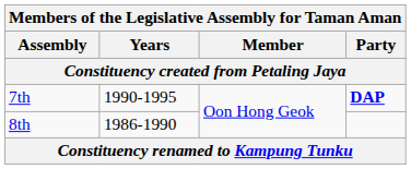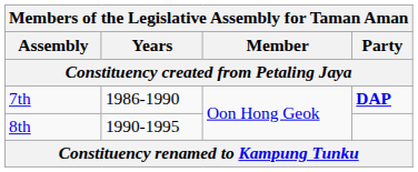 <table class=wikitable>
 <tr>
 <th colspan=4>Members of the Legislative Assembly for Taman Aman</th>
 </tr>
 <tr>
 <th>Assembly</th>
 <th>Years</th>
 <th>Member</th>
 <th>Party</th>
 </tr>
 <tr>
 <th colspan=4 align=center><em>Constituency created from Petaling Jaya</em></th>
 </tr>
 <tr>
 <td><a href='#'>7th</a></td>
-<td>1990-1995</td>
+<td>1986-1990</td>
 <td rowspan=2><a href='#'>Oon Hong Geok</a></td>
 <td bgcolor=><strong><a href='#'>DAP</a></strong></td>
 </tr>
 <tr>
 <td><a href='#'>8th</a></td>
-<td>1986-1990</td>
+<td>1990-1995</td>
 <td bgcolor=></td>
 </tr>
 <tr>
 <th colspan=4 align=center><em>Constituency renamed to <a href='#'>Kampung Tunku</a></em></th>
 </tr>
 </table>
